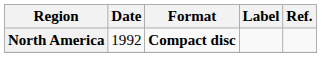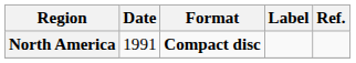 <table class="wikitable plainrowheaders">
 <tr>
 <th scope="col">Region</th>
 <th scope="col">Date</th>
 <th scope="col">Format</th>
 <th scope="col">Label</th>
 <th scope="col">Ref.</th>
 </tr>
 <tr>
 <th scope="row">North America</th>
-<td>1992</td>
+<td>1991</td>
 <td><strong>Compact disc</strong></td>
 <td></td>
 <td></td>
 </tr>
 <tr>
 </tr>
 </table>
